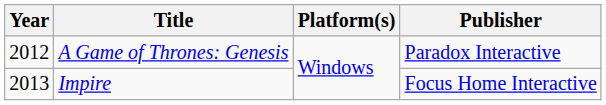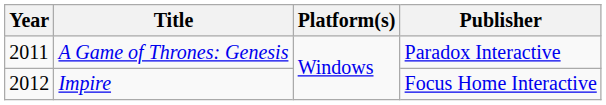 <table class="wikitable sortable">
 <tr>
 <th>Year</th>
 <th>Title</th>
 <th>Platform(s)</th>
 <th>Publisher</th>
 </tr>
 <tr>
-<td>2012</td>
+<td>2011</td>
 <td><em><a href='#'>A Game of Thrones: Genesis</a></em></td>
 <td rowspan="2"><a href='#'>Windows</a></td>
 <td><a href='#'>Paradox Interactive</a></td>
 </tr>
 <tr>
-<td>2013</td>
+<td>2012</td>
 <td><em><a href='#'>Impire</a></em></td>
 <td><a href='#'>Focus Home Interactive</a></td>
 </tr>
 </table>
